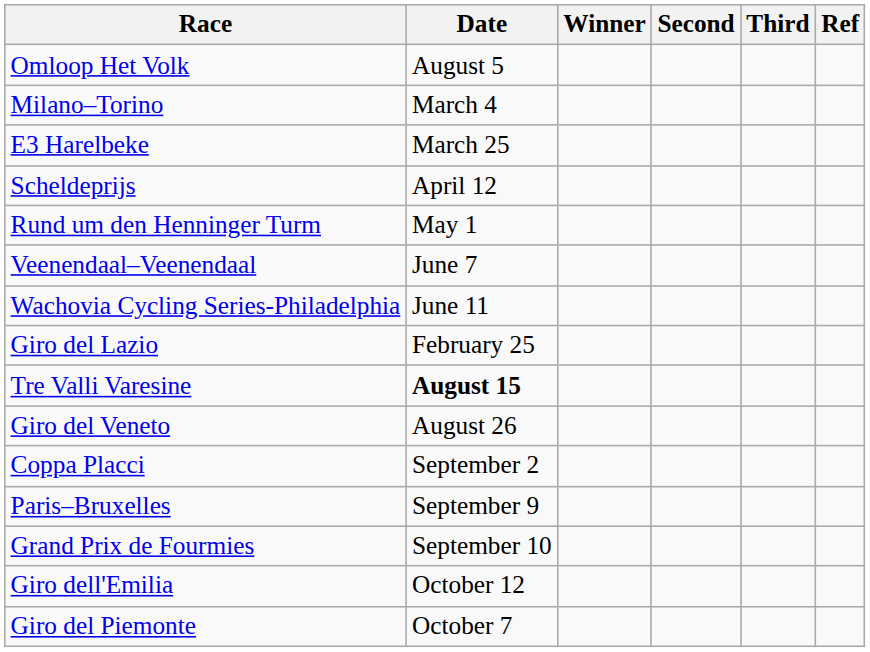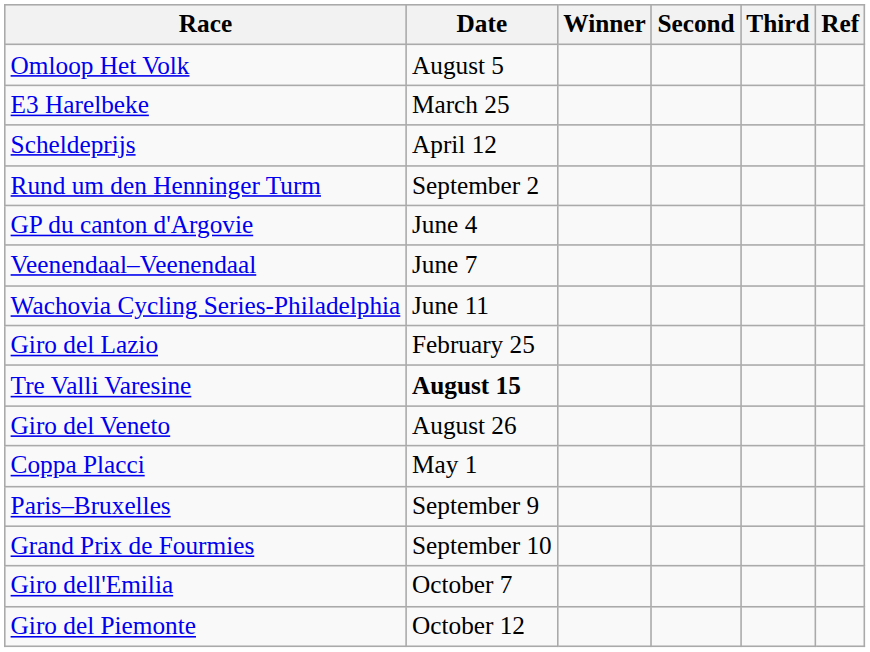 <table class="wikitable">
 <tr>
 <th>Race</th>
 <th>Date</th>
 <th>Winner</th>
 <th>Second</th>
 <th>Third</th>
 <th>Ref</th>
 </tr>
 <tr>
 <td> <a href='#'>Omloop Het Volk</a></td>
 <td>August 5</td>
-<td></td>
-<td></td>
-<td></td>
-<td align=center></td>
-</tr>
-<tr>
-<td> <a href='#'>Milano–Torino</a></td>
-<td>March 4</td>
 <td></td>
 <td></td>
 <td></td>
 <td align=center></td>
 </tr>
 <tr>
 <td> <a href='#'>E3 Harelbeke</a></td>
 <td>March 25</td>
 <td></td>
 <td></td>
 <td></td>
 <td align=center></td>
 </tr>
 <tr>
 <td> <a href='#'>Scheldeprijs</a></td>
 <td>April 12</td>
 <td></td>
 <td></td>
 <td></td>
 <td align=center></td>
 </tr>
 <tr>
 <td> <a href='#'>Rund um den Henninger Turm</a></td>
-<td>May 1</td>
+<td>September 2</td>
+<td></td>
+<td></td>
+<td></td>
+<td align=center></td>
+</tr>
+<tr>
+<td> <a href='#'>GP du canton d'Argovie</a></td>
+<td>June 4</td>
 <td></td>
 <td></td>
 <td></td>
 <td align=center></td>
 </tr>
 <tr>
 <td> <a href='#'>Veenendaal–Veenendaal</a></td>
 <td>June 7</td>
 <td></td>
 <td></td>
 <td></td>
 <td align=center></td>
 </tr>
 <tr>
 <td> <a href='#'>Wachovia Cycling Series-Philadelphia</a></td>
 <td>June 11</td>
 <td></td>
 <td></td>
 <td></td>
 <td align=center></td>
 </tr>
 <tr>
 <td> <a href='#'>Giro del Lazio</a></td>
 <td>February 25</td>
 <td></td>
 <td></td>
 <td></td>
 <td align=center></td>
 </tr>
 <tr>
 <td> <a href='#'>Tre Valli Varesine</a></td>
 <td><strong>August 15</strong></td>
 <td></td>
 <td></td>
 <td></td>
 <td align=center></td>
 </tr>
 <tr>
 <td> <a href='#'>Giro del Veneto</a></td>
 <td>August 26</td>
 <td></td>
 <td></td>
 <td></td>
 <td align=center></td>
 </tr>
 <tr>
 <td> <a href='#'>Coppa Placci</a></td>
-<td>September 2</td>
+<td>May 1</td>
 <td></td>
 <td></td>
 <td></td>
 <td align=center></td>
 </tr>
 <tr>
 <td> <a href='#'>Paris–Bruxelles</a></td>
 <td>September 9</td>
 <td></td>
 <td></td>
 <td></td>
 <td align=center></td>
 </tr>
 <tr>
 <td> <a href='#'>Grand Prix de Fourmies</a></td>
 <td>September 10</td>
 <td></td>
 <td></td>
 <td></td>
 <td align=center></td>
 </tr>
 <tr>
 <td> <a href='#'>Giro dell'Emilia</a></td>
-<td>October 12</td>
+<td>October 7</td>
 <td></td>
 <td></td>
 <td></td>
 <td align=center></td>
 </tr>
 <tr>
 <td> <a href='#'>Giro del Piemonte</a></td>
-<td>October 7</td>
+<td>October 12</td>
 <td></td>
 <td></td>
 <td></td>
 <td align=center></td>
 </tr>
 </table>
